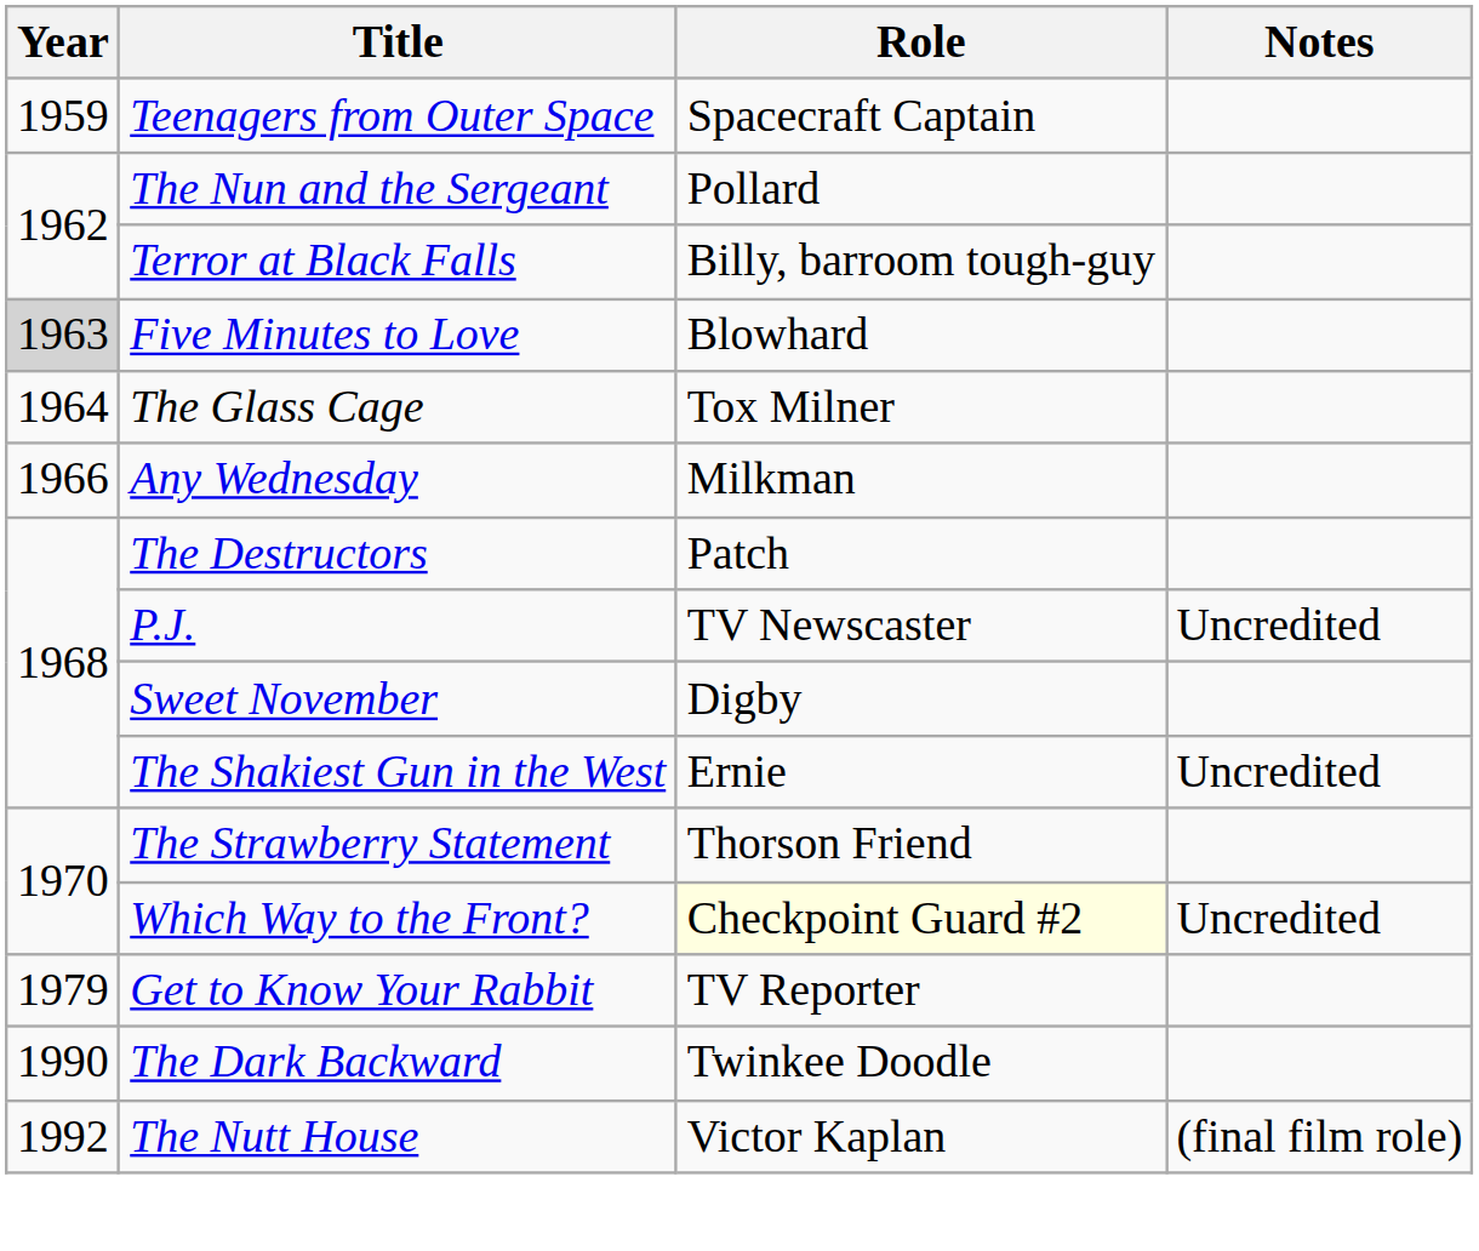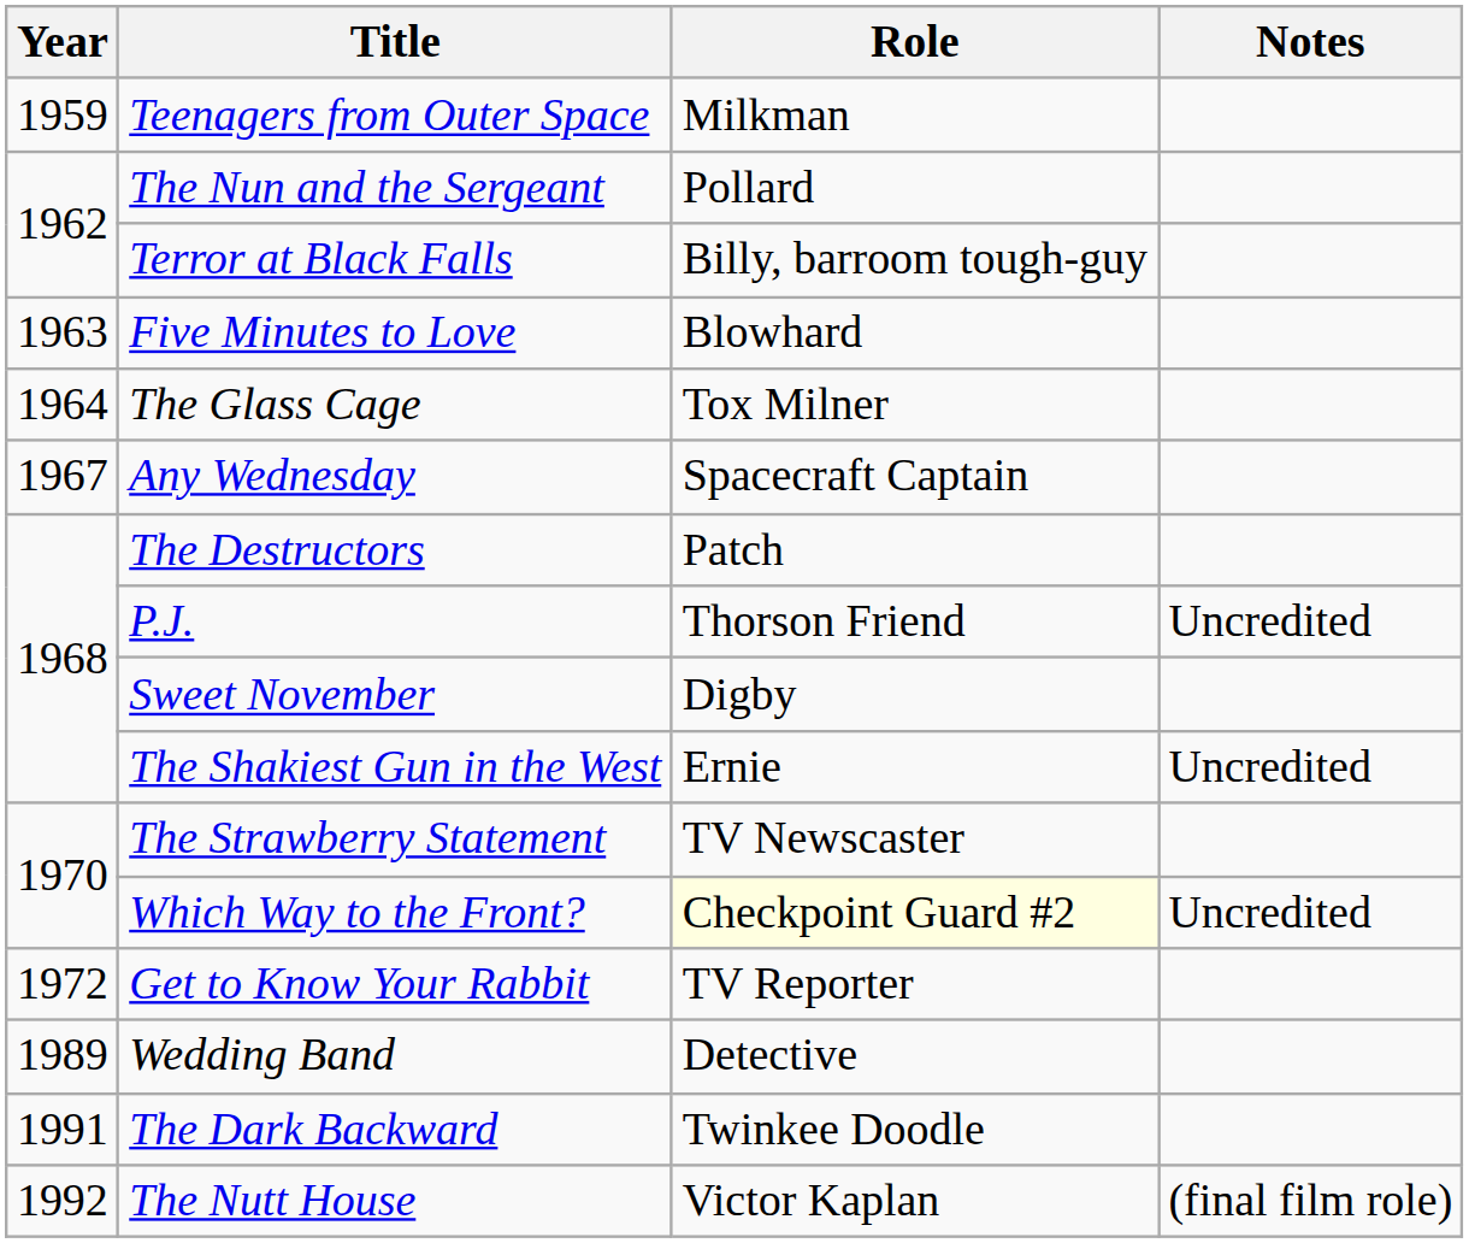 <table class="wikitable">
 <tr>
 <th>Year</th>
 <th>Title</th>
 <th>Role</th>
 <th>Notes</th>
 </tr>
 <tr>
 <td>1959</td>
 <td><em><a href='#'>Teenagers from Outer Space</a></em></td>
-<td>Spacecraft Captain</td>
+<td>Milkman</td>
 <td></td>
 </tr>
 <tr>
 <td rowspan=2>1962</td>
 <td><em><a href='#'>The Nun and the Sergeant</a></em></td>
 <td>Pollard</td>
 <td></td>
 </tr>
 <tr>
 <td><em><a href='#'>Terror at Black Falls</a></em></td>
 <td>Billy, barroom tough-guy</td>
 <td></td>
 </tr>
 <tr>
-<td style="background: lightgrey;">1963</td>
+<td>1963</td>
 <td><em><a href='#'>Five Minutes to Love</a></em></td>
 <td>Blowhard</td>
 <td></td>
 </tr>
 <tr>
 <td>1964</td>
 <td><em>The Glass Cage</em></td>
 <td>Tox Milner</td>
 <td></td>
 </tr>
 <tr>
-<td>1966</td>
+<td>1967</td>
 <td><em><a href='#'>Any Wednesday</a></em></td>
-<td>Milkman</td>
+<td>Spacecraft Captain</td>
 <td></td>
 </tr>
 <tr>
 <td rowspan=4>1968</td>
 <td><em><a href='#'>The Destructors</a></em></td>
 <td>Patch</td>
 <td></td>
 </tr>
 <tr>
 <td><em><a href='#'>P.J.</a></em></td>
-<td>TV Newscaster</td>
+<td>Thorson Friend</td>
 <td>Uncredited</td>
 </tr>
 <tr>
 <td><em><a href='#'>Sweet November</a></em></td>
 <td>Digby</td>
 <td></td>
 </tr>
 <tr>
 <td><em><a href='#'>The Shakiest Gun in the West</a></em></td>
 <td>Ernie</td>
 <td>Uncredited</td>
 </tr>
 <tr>
 <td rowspan=2>1970</td>
 <td><em><a href='#'>The Strawberry Statement</a></em></td>
-<td>Thorson Friend</td>
+<td>TV Newscaster</td>
 <td></td>
 </tr>
 <tr>
 <td><em><a href='#'>Which Way to the Front?</a></em></td>
 <td style="background: lightyellow;">Checkpoint Guard #2</td>
 <td>Uncredited</td>
 </tr>
 <tr>
-<td>1979</td>
+<td>1972</td>
 <td><em><a href='#'>Get to Know Your Rabbit</a></em></td>
 <td>TV Reporter</td>
 <td></td>
 </tr>
 <tr>
-<td>1990</td>
+<td>1989</td>
+<td><em>Wedding Band</em></td>
+<td>Detective</td>
+<td></td>
+</tr>
+<tr>
+<td>1991</td>
 <td><em><a href='#'>The Dark Backward</a></em></td>
 <td>Twinkee Doodle</td>
 <td></td>
 </tr>
 <tr>
 <td>1992</td>
 <td><em><a href='#'>The Nutt House</a></em></td>
 <td>Victor Kaplan</td>
 <td>(final film role)</td>
 </tr>
 </table>
